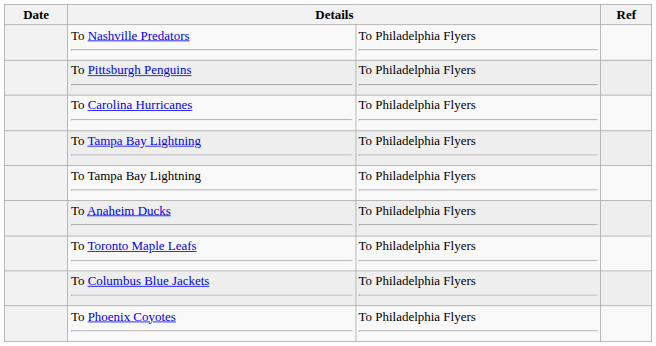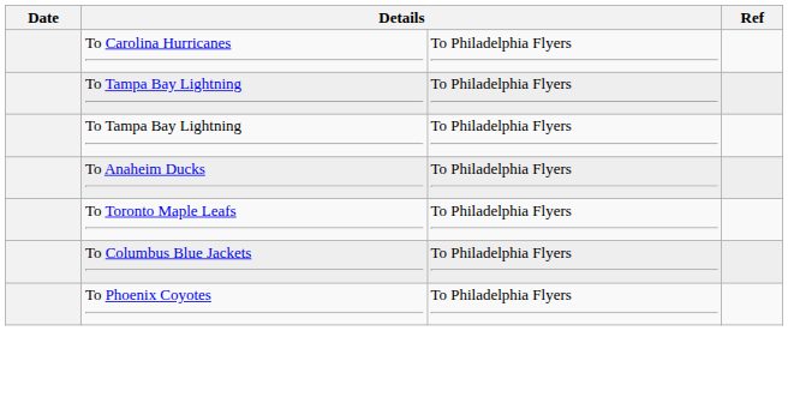 <table class="wikitable plainrowheaders" style="width: 50em;">
 <tr>
 <th scope="col">Date</th>
 <th scope="col" colspan="2">Details</th>
 <th scope="col">Ref</th>
-</tr>
-<tr>
-<th scope="row"></th>
-<td valign="top">To <a href='#'>Nashville Predators</a> <hr></td>
-<td valign="top">To Philadelphia Flyers <hr></td>
-<td></td>
-</tr>
-<tr style="background:#eee;">
-<th scope="row"></th>
-<td valign="top">To <a href='#'>Pittsburgh Penguins</a> <hr></td>
-<td valign="top">To Philadelphia Flyers <hr></td>
-<td></td>
 </tr>
 <tr>
 <th scope="row"></th>
 <td valign="top">To <a href='#'>Carolina Hurricanes</a> <hr></td>
 <td valign="top">To Philadelphia Flyers <hr></td>
 <td></td>
 </tr>
 <tr style="background:#eee;">
 <th scope="row"></th>
 <td valign="top">To <a href='#'>Tampa Bay Lightning</a> <hr></td>
 <td valign="top">To Philadelphia Flyers <hr></td>
 <td></td>
 </tr>
 <tr>
 <th scope="row"></th>
 <td valign="top">To Tampa Bay Lightning <hr></td>
 <td valign="top">To Philadelphia Flyers <hr></td>
 <td></td>
 </tr>
 <tr style="background:#eee;">
 <th scope="row"></th>
 <td valign="top">To <a href='#'>Anaheim Ducks</a> <hr></td>
 <td valign="top">To Philadelphia Flyers <hr></td>
 <td></td>
 </tr>
 <tr>
 <th scope="row"></th>
 <td valign="top">To <a href='#'>Toronto Maple Leafs</a> <hr></td>
 <td valign="top">To Philadelphia Flyers <hr></td>
 <td></td>
 </tr>
 <tr style="background:#eee;">
 <th scope="row"></th>
 <td valign="top">To <a href='#'>Columbus Blue Jackets</a> <hr></td>
 <td valign="top">To Philadelphia Flyers <hr></td>
 <td></td>
 </tr>
 <tr>
 <th scope="row"></th>
 <td valign="top">To <a href='#'>Phoenix Coyotes</a> <hr></td>
 <td valign="top">To Philadelphia Flyers <hr></td>
 <td></td>
 </tr>
 </table>
